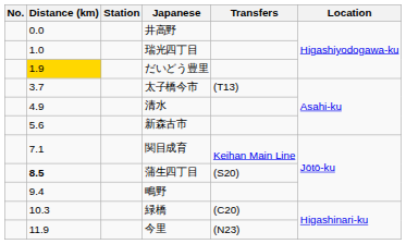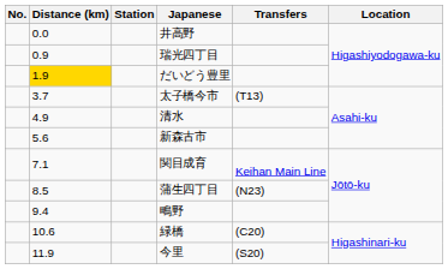 <table class="wikitable">
 <tr>
 <th>No.</th>
 <th>Distance (km)</th>
 <th>Station</th>
 <th>Japanese</th>
 <th>Transfers</th>
 <th>Location</th>
 </tr>
 <tr>
 <td></td>
 <td>0.0</td>
 <td></td>
 <td>井高野</td>
 <td> </td>
 <td rowspan="3"><a href='#'>Higashiyodogawa-ku</a></td>
 </tr>
 <tr>
 <td></td>
-<td>1.0</td>
+<td>0.9</td>
 <td></td>
 <td>瑞光四丁目</td>
 <td> </td>
 </tr>
 <tr>
 <td></td>
 <td style="background: gold;">1.9</td>
 <td></td>
 <td>だいどう豊里</td>
 <td> </td>
 </tr>
 <tr>
 <td></td>
 <td>3.7</td>
 <td></td>
 <td>太子橋今市</td>
 <td> (T13)</td>
 <td rowspan="3"><a href='#'>Asahi-ku</a></td>
 </tr>
 <tr>
 <td></td>
 <td>4.9</td>
 <td></td>
 <td>清水</td>
 <td> </td>
 </tr>
 <tr>
 <td></td>
 <td>5.6</td>
 <td></td>
 <td>新森古市</td>
 <td> </td>
 </tr>
 <tr>
 <td></td>
 <td>7.1</td>
 <td></td>
 <td>関目成育</td>
 <td><br><a href='#'>Keihan Main Line</a></td>
 <td rowspan="3"><a href='#'>Jōtō-ku</a></td>
 </tr>
 <tr>
 <td></td>
-<td><strong>8.5</strong></td>
+<td>8.5</td>
 <td></td>
 <td>蒲生四丁目</td>
-<td> (S20)</td>
+<td> (N23)</td>
 </tr>
 <tr>
 <td></td>
 <td>9.4</td>
 <td></td>
 <td>鴫野</td>
 <td> </td>
 </tr>
 <tr>
 <td></td>
-<td>10.3</td>
+<td>10.6</td>
 <td></td>
 <td>緑橋</td>
 <td> (C20)</td>
 <td rowspan="2"><a href='#'>Higashinari-ku</a></td>
 </tr>
 <tr>
 <td></td>
 <td>11.9</td>
 <td></td>
 <td>今里</td>
-<td> (N23)</td>
+<td> (S20)</td>
 </tr>
 </table>
